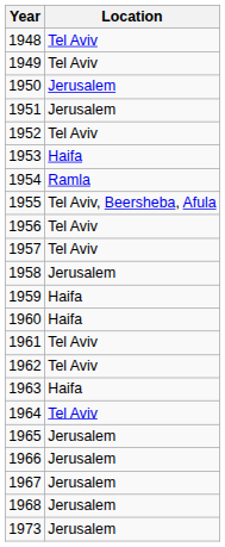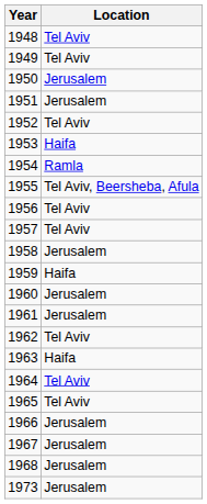 <table class="wikitable">
 <tr>
 <th>Year</th>
 <th>Location</th>
 </tr>
 <tr>
 <td>1948</td>
 <td><a href='#'>Tel Aviv</a></td>
 </tr>
 <tr>
 <td>1949</td>
 <td>Tel Aviv</td>
 </tr>
 <tr>
 <td>1950</td>
 <td><a href='#'>Jerusalem</a></td>
 </tr>
 <tr>
 <td>1951</td>
 <td>Jerusalem</td>
 </tr>
 <tr>
 <td>1952</td>
 <td>Tel Aviv</td>
 </tr>
 <tr>
 <td>1953</td>
 <td><a href='#'>Haifa</a></td>
 </tr>
 <tr>
 <td>1954</td>
 <td><a href='#'>Ramla</a></td>
 </tr>
 <tr>
 <td>1955</td>
 <td>Tel Aviv, <a href='#'>Beersheba</a>, <a href='#'>Afula</a></td>
 </tr>
 <tr>
 <td>1956</td>
 <td>Tel Aviv</td>
 </tr>
 <tr>
 <td>1957</td>
 <td>Tel Aviv</td>
 </tr>
 <tr>
 <td>1958</td>
 <td>Jerusalem</td>
 </tr>
 <tr>
 <td>1959</td>
 <td>Haifa</td>
 </tr>
 <tr>
 <td>1960</td>
-<td>Haifa</td>
+<td>Jerusalem</td>
 </tr>
 <tr>
 <td>1961</td>
-<td>Tel Aviv</td>
+<td>Jerusalem</td>
 </tr>
 <tr>
 <td>1962</td>
 <td>Tel Aviv</td>
 </tr>
 <tr>
 <td>1963</td>
 <td>Haifa</td>
 </tr>
 <tr>
 <td>1964</td>
 <td><a href='#'>Tel Aviv</a></td>
 </tr>
 <tr>
 <td>1965</td>
-<td>Jerusalem</td>
+<td>Tel Aviv</td>
 </tr>
 <tr>
 <td>1966</td>
 <td>Jerusalem</td>
 </tr>
 <tr>
 <td>1967</td>
 <td>Jerusalem</td>
 </tr>
 <tr>
 <td>1968</td>
 <td>Jerusalem</td>
 </tr>
 <tr>
 <td>1973</td>
 <td>Jerusalem</td>
 </tr>
 </table>
